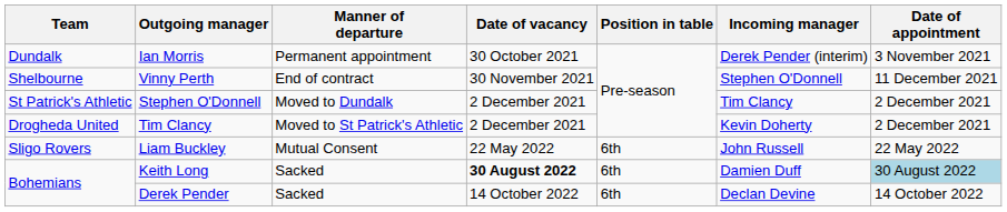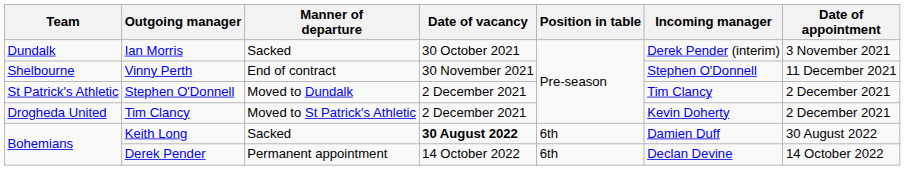 <table class="wikitable sortable">
 <tr>
 <th>Team</th>
 <th>Outgoing manager</th>
 <th>Manner of<br>departure</th>
 <th>Date of vacancy</th>
 <th>Position in table</th>
 <th>Incoming manager</th>
 <th>Date of<br>appointment</th>
 </tr>
 <tr>
 <td><a href='#'>Dundalk</a></td>
 <td> <a href='#'>Ian Morris</a></td>
-<td>Permanent appointment</td>
+<td>Sacked</td>
 <td>30 October 2021</td>
 <td rowspan="4">Pre-season</td>
 <td> <a href='#'>Derek Pender</a> (interim)</td>
 <td>3 November 2021</td>
 </tr>
 <tr>
 <td><a href='#'>Shelbourne</a></td>
 <td> <a href='#'>Vinny Perth</a></td>
 <td>End of contract</td>
 <td>30 November 2021</td>
 <td> <a href='#'>Stephen O'Donnell</a></td>
 <td>11 December 2021</td>
 </tr>
 <tr>
 <td><a href='#'>St Patrick's Athletic</a></td>
 <td> <a href='#'>Stephen O'Donnell</a></td>
 <td>Moved to <a href='#'>Dundalk</a></td>
 <td>2 December 2021</td>
 <td> <a href='#'>Tim Clancy</a></td>
 <td>2 December 2021</td>
 </tr>
 <tr>
 <td><a href='#'>Drogheda United</a></td>
 <td> <a href='#'>Tim Clancy</a></td>
 <td>Moved to <a href='#'>St Patrick's Athletic</a></td>
 <td>2 December 2021</td>
 <td> <a href='#'>Kevin Doherty</a></td>
 <td>2 December 2021</td>
 </tr>
 <tr>
-<td><a href='#'>Sligo Rovers</a></td>
-<td> <a href='#'>Liam Buckley</a></td>
-<td>Mutual Consent</td>
-<td>22 May 2022</td>
-<td>6th</td>
-<td> <a href='#'>John Russell</a></td>
-<td>22 May 2022</td>
-</tr>
-<tr>
 <td rowspan="2"><a href='#'>Bohemians</a></td>
 <td> <a href='#'>Keith Long</a></td>
 <td>Sacked</td>
 <td><strong>30 August 2022</strong></td>
 <td>6th</td>
 <td> <a href='#'>Damien Duff</a></td>
-<td style="background: lightblue;">30 August 2022</td>
+<td>30 August 2022</td>
 </tr>
 <tr>
 <td> <a href='#'>Derek Pender</a></td>
-<td>Sacked</td>
+<td>Permanent appointment</td>
 <td>14 October 2022</td>
 <td>6th</td>
 <td> <a href='#'>Declan Devine</a></td>
 <td>14 October 2022</td>
 </tr>
 </table>
